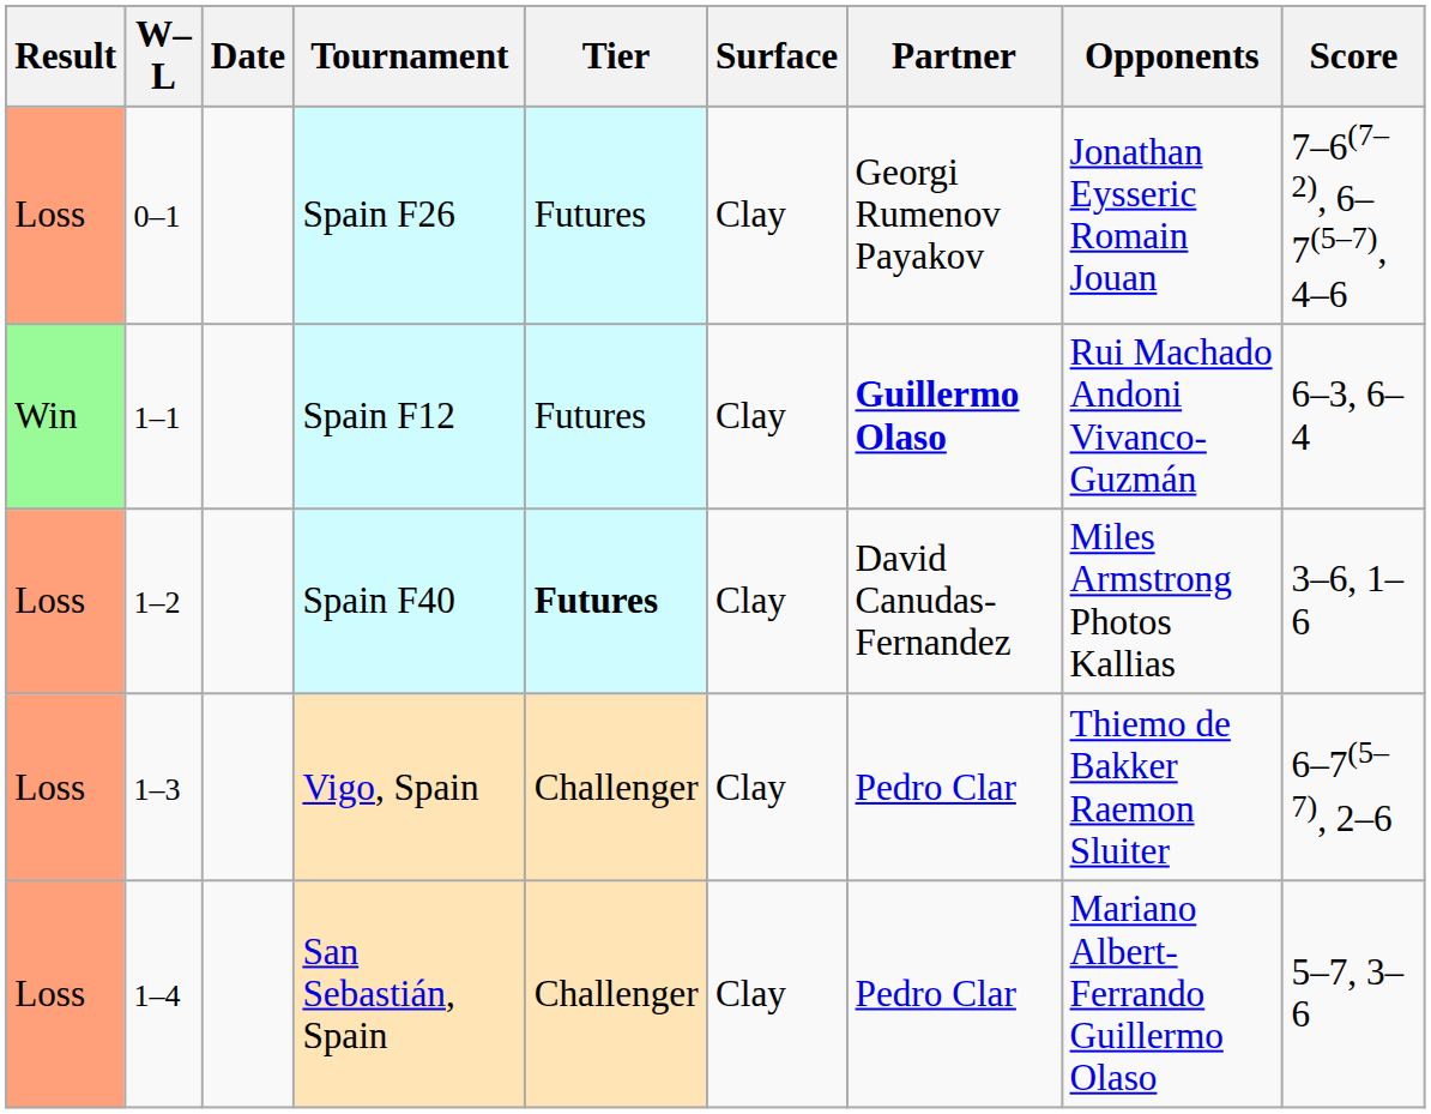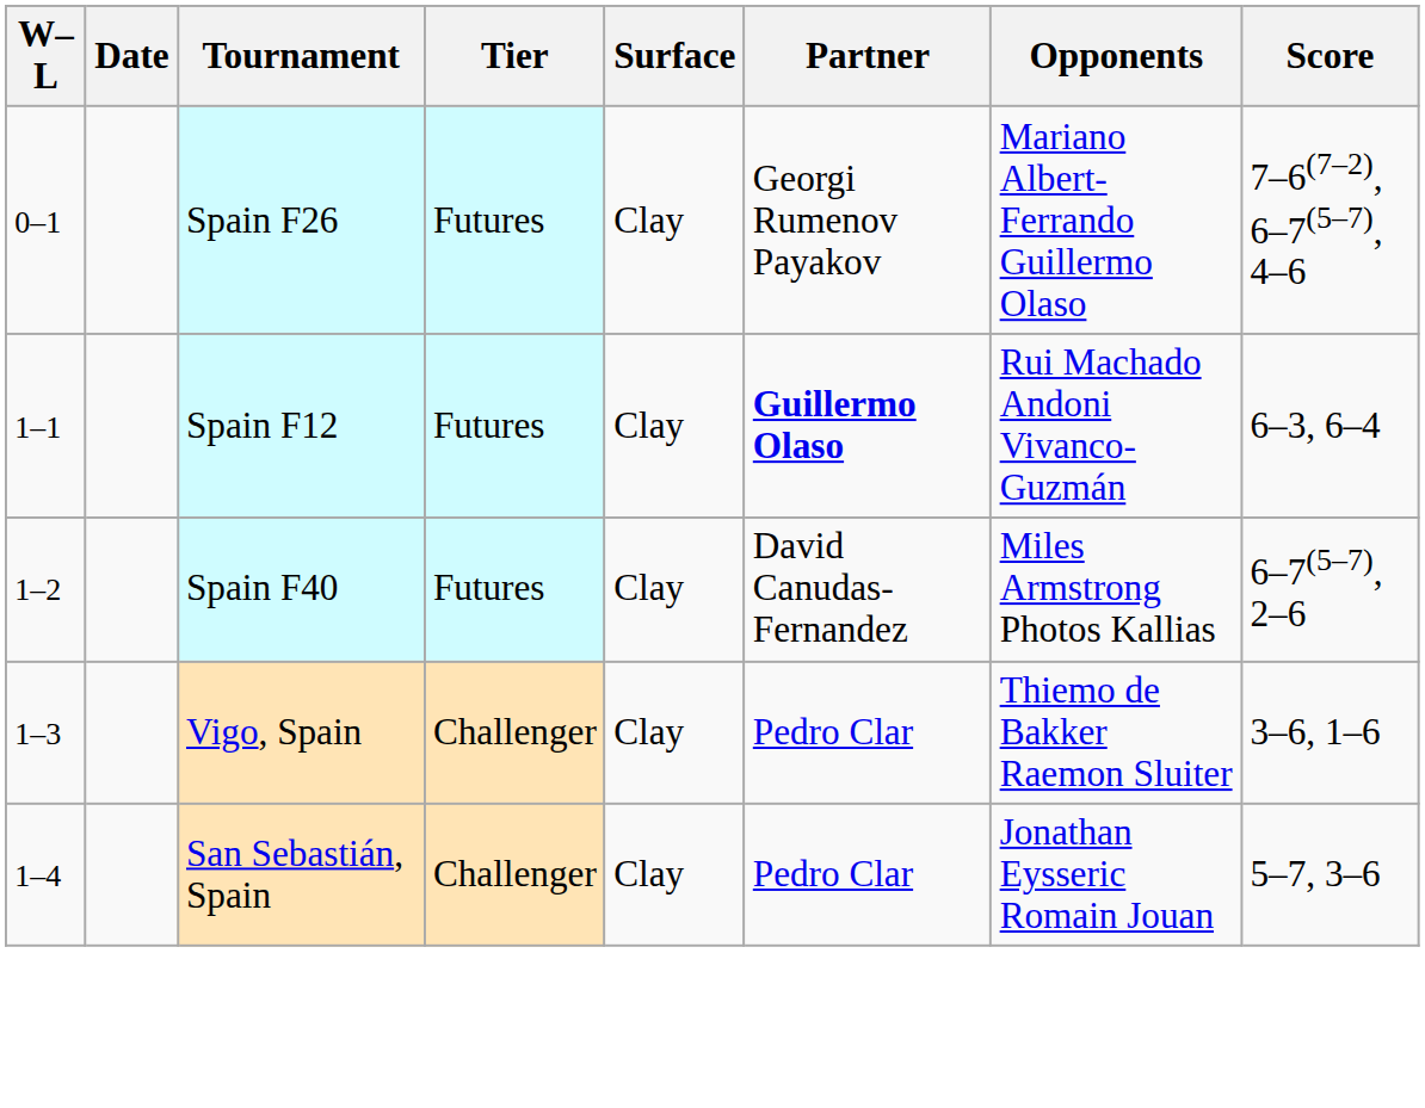 <table class="sortable wikitable">
 <tr>
-<th>Result</th>
 <th class="unsortable">W–L</th>
 <th>Date</th>
 <th>Tournament</th>
 <th>Tier</th>
 <th>Surface</th>
 <th>Partner</th>
 <th>Opponents</th>
 <th class="unsortable">Score</th>
 </tr>
 <tr>
-<td bgcolor=ffa07a>Loss</td>
 <td><small>0–1</small></td>
 <td></td>
 <td style="background:#cffcff;">Spain F26</td>
 <td style="background:#cffcff;">Futures</td>
 <td>Clay</td>
 <td> Georgi Rumenov Payakov</td>
-<td> <a href='#'>Jonathan Eysseric</a><br> <a href='#'>Romain Jouan</a></td>
+<td> <a href='#'>Mariano Albert-Ferrando</a><br> <a href='#'>Guillermo Olaso</a></td>
 <td>7–6<sup>(7–2)</sup>, 6–7<sup>(5–7)</sup>, 4–6</td>
 </tr>
 <tr>
-<td bgcolor=#98FB98>Win</td>
 <td><small>1–1</small></td>
 <td></td>
 <td style="background:#cffcff;">Spain F12</td>
 <td style="background:#cffcff;">Futures</td>
 <td>Clay</td>
 <td><strong> <a href='#'>Guillermo Olaso</a></strong></td>
 <td> <a href='#'>Rui Machado</a><br> <a href='#'>Andoni Vivanco-Guzmán</a></td>
 <td>6–3, 6–4</td>
 </tr>
 <tr>
-<td bgcolor=ffa07a>Loss</td>
 <td><small>1–2</small></td>
 <td></td>
 <td style="background:#cffcff;">Spain F40</td>
-<td style="background:#cffcff;"><strong>Futures</strong></td>
+<td style="background:#cffcff;">Futures</td>
 <td>Clay</td>
 <td> David Canudas-Fernandez</td>
 <td> <a href='#'>Miles Armstrong</a><br> Photos Kallias</td>
-<td>3–6, 1–6</td>
+<td>6–7<sup>(5–7)</sup>, 2–6</td>
 </tr>
 <tr>
-<td bgcolor=ffa07a>Loss</td>
 <td><small>1–3</small></td>
 <td></td>
 <td style="background:moccasin;"><a href='#'>Vigo</a>, Spain</td>
 <td style="background:moccasin;">Challenger</td>
 <td>Clay</td>
 <td> <a href='#'>Pedro Clar</a></td>
 <td> <a href='#'>Thiemo de Bakker</a><br> <a href='#'>Raemon Sluiter</a></td>
-<td>6–7<sup>(5–7)</sup>, 2–6</td>
+<td>3–6, 1–6</td>
 </tr>
 <tr>
-<td bgcolor=ffa07a>Loss</td>
 <td><small>1–4</small></td>
 <td></td>
 <td style="background:moccasin;"><a href='#'>San Sebastián</a>, Spain</td>
 <td style="background:moccasin;">Challenger</td>
 <td>Clay</td>
 <td> <a href='#'>Pedro Clar</a></td>
-<td> <a href='#'>Mariano Albert-Ferrando</a><br> <a href='#'>Guillermo Olaso</a></td>
+<td> <a href='#'>Jonathan Eysseric</a><br> <a href='#'>Romain Jouan</a></td>
 <td>5–7, 3–6</td>
 </tr>
 </table>
